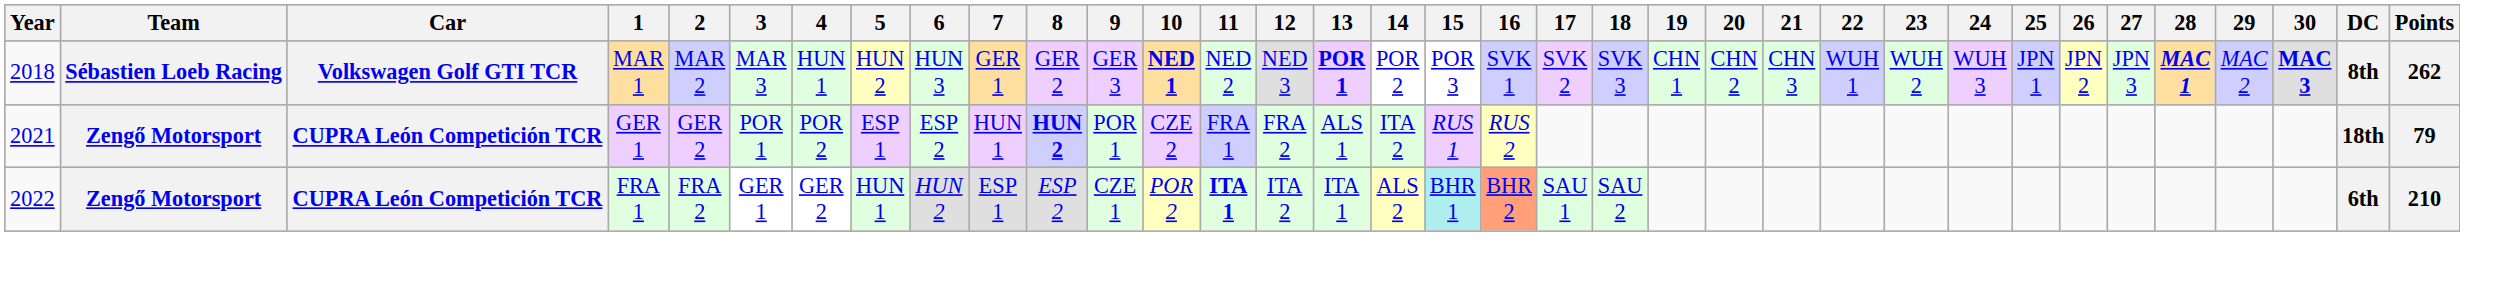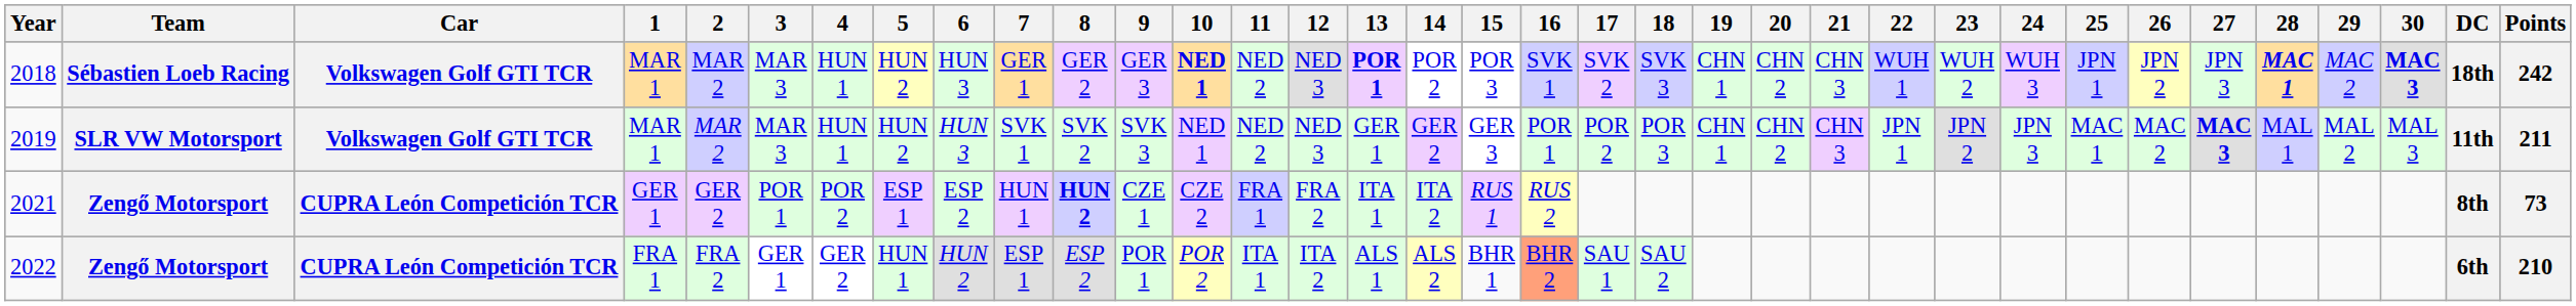 <table class="wikitable" style="text-align:center; font-size:85%">
 <tr>
 <th>Year</th>
 <th>Team</th>
 <th>Car</th>
 <th>1</th>
 <th>2</th>
 <th>3</th>
 <th>4</th>
 <th>5</th>
 <th>6</th>
 <th>7</th>
 <th>8</th>
 <th>9</th>
 <th>10</th>
 <th>11</th>
 <th>12</th>
 <th>13</th>
 <th>14</th>
 <th>15</th>
 <th>16</th>
 <th>17</th>
 <th>18</th>
 <th>19</th>
 <th>20</th>
 <th>21</th>
 <th>22</th>
 <th>23</th>
 <th>24</th>
 <th>25</th>
 <th>26</th>
 <th>27</th>
 <th>28</th>
 <th>29</th>
 <th>30</th>
 <th>DC</th>
 <th>Points</th>
 </tr>
 <tr>
 <td><a href='#'>2018</a></td>
 <th nowrap><a href='#'>Sébastien Loeb Racing</a></th>
 <th nowrap><a href='#'>Volkswagen Golf GTI TCR</a></th>
 <td style="background:#FFDF9F;"><a href='#'>MAR<br>1</a><br></td>
 <td style="background:#CFCFFF;"><a href='#'>MAR<br>2</a><br></td>
 <td style="background:#DFFFDF;"><a href='#'>MAR<br>3</a><br></td>
 <td style="background:#DFFFDF;"><a href='#'>HUN<br>1</a><br></td>
 <td style="background:#FFFFBF;"><a href='#'>HUN<br>2</a><br></td>
 <td style="background:#DFFFDF;"><a href='#'>HUN<br>3</a><br></td>
 <td style="background:#FFDF9F;"><a href='#'>GER<br>1</a><br></td>
 <td style="background:#EFCFFF;"><a href='#'>GER<br>2</a><br></td>
 <td style="background:#EFCFFF;"><a href='#'>GER<br>3</a><br></td>
 <td style="background:#FFDF9F;"><strong><a href='#'>NED<br>1</a></strong><br></td>
 <td style="background:#DFFFDF;"><a href='#'>NED<br>2</a><br></td>
 <td style="background:#DFDFDF;"><a href='#'>NED<br>3</a><br></td>
 <td style="background:#EFCFFF;"><strong><a href='#'>POR<br>1</a></strong><br></td>
 <td style="background:#FFFFFF;"><a href='#'>POR<br>2</a><br></td>
 <td style="background:#FFFFFF;"><a href='#'>POR<br>3</a><br></td>
 <td style="background:#CFCFFF;"><a href='#'>SVK<br>1</a><br></td>
 <td style="background:#EFCFFF;"><a href='#'>SVK<br>2</a><br></td>
 <td style="background:#CFCFFF;"><a href='#'>SVK<br>3</a><br></td>
 <td style="background:#DFFFDF;"><a href='#'>CHN<br>1</a><br></td>
 <td style="background:#DFFFDF;"><a href='#'>CHN<br>2</a><br></td>
 <td style="background:#DFFFDF;"><a href='#'>CHN<br>3</a><br></td>
 <td style="background:#CFCFFF;"><a href='#'>WUH<br>1</a><br></td>
 <td style="background:#DFFFDF;"><a href='#'>WUH<br>2</a><br></td>
 <td style="background:#EFCFFF;"><a href='#'>WUH<br>3</a><br></td>
 <td style="background:#CFCFFF;"><a href='#'>JPN<br>1</a><br></td>
 <td style="background:#FFFFBF;"><a href='#'>JPN<br>2</a><br></td>
 <td style="background:#DFFFDF;"><a href='#'>JPN<br>3</a><br></td>
 <td style="background:#FFDF9F;"><strong><em><a href='#'>MAC<br>1</a></em></strong><br></td>
 <td style="background:#CFCFFF;"><em><a href='#'>MAC<br>2</a></em><br></td>
 <td style="background:#DFDFDF;"><strong><a href='#'>MAC<br>3</a></strong><br></td>
-<th>8th</th>
-<th>262</th>
+<th>18th</th>
+<th>242</th>
+</tr>
+<tr>
+<td><a href='#'>2019</a></td>
+<th nowrap><a href='#'>SLR VW Motorsport</a></th>
+<th nowrap><a href='#'>Volkswagen Golf GTI TCR</a></th>
+<td style="background:#DFFFDF;"><a href='#'>MAR<br>1</a><br></td>
+<td style="background:#CFCFFF;"><em><a href='#'>MAR<br>2</a></em><br></td>
+<td style="background:#DFFFDF;"><a href='#'>MAR<br>3</a><br></td>
+<td style="background:#DFFFDF;"><a href='#'>HUN<br>1</a><br></td>
+<td style="background:#DFFFDF;"><a href='#'>HUN<br>2</a><br></td>
+<td style="background:#DFFFDF;"><em><a href='#'>HUN<br>3</a></em><br></td>
+<td style="background:#DFFFDF;"><a href='#'>SVK<br>1</a><br></td>
+<td style="background:#DFFFDF;"><a href='#'>SVK<br>2</a><br></td>
+<td style="background:#DFFFDF;"><a href='#'>SVK<br>3</a><br></td>
+<td style="background:#EFCFFF;"><a href='#'>NED<br>1</a><br></td>
+<td style="background:#DFFFDF;"><a href='#'>NED<br>2</a><br></td>
+<td style="background:#DFFFDF;"><a href='#'>NED<br>3</a><br></td>
+<td style="background:#DFFFDF;"><a href='#'>GER<br>1</a><br></td>
+<td style="background:#EFCFFF;"><a href='#'>GER<br>2</a><br></td>
+<td style="background:#FFFFFF;"><a href='#'>GER<br>3</a><br></td>
+<td style="background:#DFFFDF;"><a href='#'>POR<br>1</a><br></td>
+<td style="background:#DFFFDF;"><a href='#'>POR<br>2</a><br></td>
+<td style="background:#DFFFDF;"><a href='#'>POR<br>3</a><br></td>
+<td style="background:#DFFFDF;"><a href='#'>CHN<br>1</a><br></td>
+<td style="background:#DFFFDF;"><a href='#'>CHN<br>2</a><br></td>
+<td style="background:#EFCFFF;"><a href='#'>CHN<br>3</a><br></td>
+<td style="background:#DFFFDF;"><a href='#'>JPN<br>1</a><br></td>
+<td style="background:#DFDFDF;"><a href='#'>JPN<br>2</a><br></td>
+<td style="background:#DFFFDF;"><a href='#'>JPN<br>3</a><br></td>
+<td style="background:#DFFFDF;"><a href='#'>MAC<br>1</a><br></td>
+<td style="background:#DFFFDF;"><a href='#'>MAC<br>2</a><br></td>
+<td style="background:#DFDFDF;"><strong><a href='#'>MAC<br>3</a></strong><br></td>
+<td style="background:#CFCFFF;"><a href='#'>MAL<br>1</a><br></td>
+<td style="background:#DFFFDF;"><a href='#'>MAL<br>2</a><br></td>
+<td style="background:#DFFFDF;"><a href='#'>MAL<br>3</a><br></td>
+<th>11th</th>
+<th>211</th>
 </tr>
 <tr>
 <td><a href='#'>2021</a></td>
 <th nowrap><a href='#'>Zengő Motorsport</a></th>
 <th nowrap><a href='#'>CUPRA León Competición TCR</a></th>
 <td style="background:#EFCFFF;"><a href='#'>GER<br>1</a><br></td>
 <td style="background:#EFCFFF;"><a href='#'>GER<br>2</a><br></td>
 <td style="background:#DFFFDF;"><a href='#'>POR<br>1</a><br></td>
 <td style="background:#DFFFDF;"><a href='#'>POR<br>2</a><br></td>
 <td style="background:#EFCFFF;"><a href='#'>ESP<br>1</a><br></td>
 <td style="background:#DFFFDF;"><a href='#'>ESP<br>2</a><br></td>
 <td style="background:#EFCFFF;"><a href='#'>HUN<br>1</a><br></td>
 <td style="background:#CFCFFF;"><strong><a href='#'>HUN<br>2</a></strong><br></td>
-<td style="background:#DFFFDF;"><a href='#'>POR<br>1</a><br></td>
+<td style="background:#DFFFDF;"><a href='#'>CZE<br>1</a><br></td>
 <td style="background:#EFCFFF;"><a href='#'>CZE<br>2</a><br></td>
 <td style="background:#CFCFFF;"><a href='#'>FRA<br>1</a><br></td>
 <td style="background:#DFFFDF;"><a href='#'>FRA<br>2</a><br></td>
-<td style="background:#DFFFDF;"><a href='#'>ALS<br>1</a><br></td>
+<td style="background:#DFFFDF;"><a href='#'>ITA<br>1</a><br></td>
 <td style="background:#DFFFDF;"><a href='#'>ITA<br>2</a><br></td>
 <td style="background:#EFCFFF;"><em><a href='#'>RUS<br>1</a></em><br></td>
 <td style="background:#FFFFBF;"><em><a href='#'>RUS<br>2</a></em><br></td>
 <td></td>
 <td></td>
 <td></td>
 <td></td>
 <td></td>
 <td></td>
 <td></td>
 <td></td>
 <td></td>
 <td></td>
 <td></td>
 <td></td>
 <td></td>
 <td></td>
-<th>18th</th>
-<th>79</th>
+<th>8th</th>
+<th>73</th>
 </tr>
 <tr>
 <td><a href='#'>2022</a></td>
 <th nowrap><a href='#'>Zengő Motorsport</a></th>
 <th nowrap><a href='#'>CUPRA León Competición TCR</a></th>
 <td style="background:#DFFFDF;"><a href='#'>FRA<br>1</a><br></td>
 <td style="background:#DFFFDF;"><a href='#'>FRA<br>2</a><br></td>
 <td style="background:#FFFFFF;"><a href='#'>GER<br>1</a><br></td>
 <td style="background:#FFFFFF;"><a href='#'>GER<br>2</a><br></td>
 <td style="background:#DFFFDF;"><a href='#'>HUN<br>1</a><br></td>
 <td style="background:#DFDFDF;"><em><a href='#'>HUN<br>2</a></em><br></td>
 <td style="background:#DFDFDF;"><a href='#'>ESP<br>1</a><br></td>
 <td style="background:#DFDFDF;"><em><a href='#'>ESP<br>2</a></em><br></td>
-<td style="background:#DFFFDF;"><a href='#'>CZE<br>1</a><br></td>
+<td style="background:#DFFFDF;"><a href='#'>POR<br>1</a><br></td>
 <td style="background:#FFFFBF;"><em><a href='#'>POR<br>2</a></em><br></td>
-<td style="background:#DFFFDF;"><strong><a href='#'>ITA<br>1</a><br></strong></td>
+<td style="background:#DFFFDF;"><a href='#'>ITA<br>1</a><br></td>
 <td style="background:#DFFFDF;"><a href='#'>ITA<br>2</a><br></td>
-<td style="background:#DFFFDF;"><a href='#'>ITA<br>1</a><br></td>
+<td style="background:#DFFFDF;"><a href='#'>ALS<br>1</a><br></td>
 <td style="background:#FFFFBF;"><a href='#'>ALS<br>2</a><br></td>
-<td style="background: paleturquoise;"><a href='#'>BHR<br>1</a></td>
+<td><a href='#'>BHR<br>1</a></td>
 <td style="background: lightsalmon;"><a href='#'>BHR<br>2</a></td>
 <td style="background:#DFFFDF;"><a href='#'>SAU<br>1</a><br></td>
 <td style="background:#DFFFDF;"><a href='#'>SAU<br>2</a><br></td>
 <td></td>
 <td></td>
 <td></td>
 <td></td>
 <td></td>
 <td></td>
 <td></td>
 <td></td>
 <td></td>
 <td></td>
 <td></td>
 <td></td>
 <th>6th</th>
 <th>210</th>
 </tr>
 </table>
